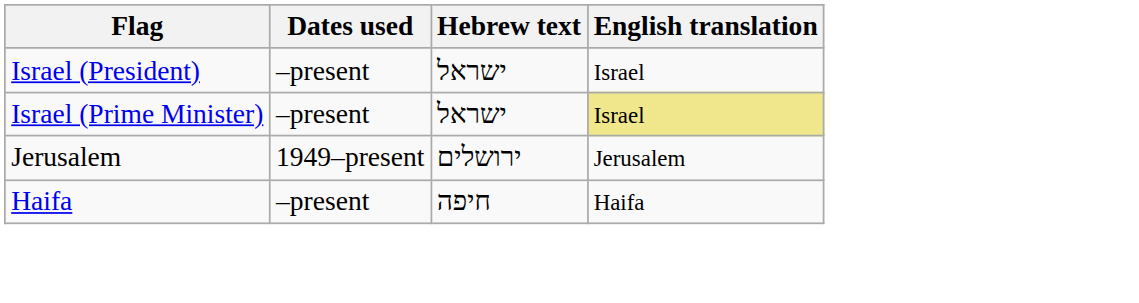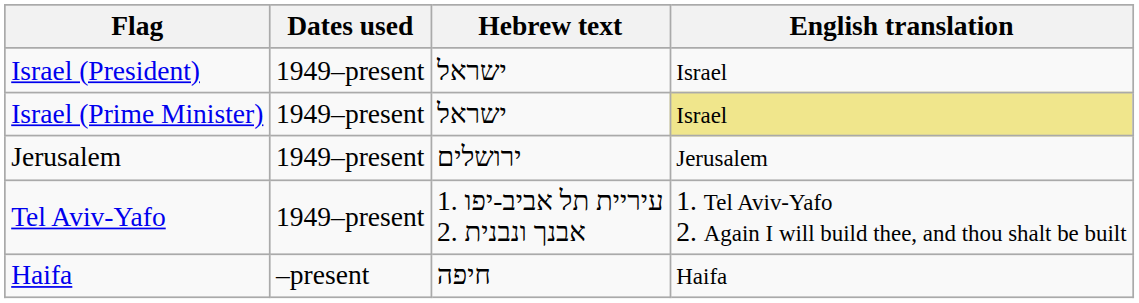 <table class="wikitable sortable noresize">
 <tr>
 <th>Flag</th>
 <th>Dates used</th>
 <th>Hebrew text</th>
 <th>English translation</th>
 </tr>
 <tr>
 <td> <a href='#'>Israel (President)</a></td>
-<td>–present</td>
+<td>1949–present</td>
 <td>ישראל</td>
 <td><small>Israel</small></td>
 </tr>
 <tr>
 <td> <a href='#'>Israel (Prime Minister)</a></td>
-<td>–present</td>
+<td>1949–present</td>
 <td>ישראל</td>
 <td style="background: khaki;"><small>Israel</small></td>
 </tr>
 <tr>
 <td> Jerusalem</td>
 <td>1949–present</td>
 <td>ירושלים</td>
 <td><small>Jerusalem</small></td>
 </tr>
 <tr>
+<td> <a href='#'>Tel Aviv-Yafo</a></td>
+<td>1949–present</td>
+<td>1. עיריית תל אביב-יפו <br> 2. אבנך ונבנית</td>
+<td>1. <small>Tel Aviv-Yafo</small><br> 2. <small>Again I will build thee, and thou shalt be built</small></td>
+</tr>
+<tr>
 <td> <a href='#'>Haifa</a></td>
 <td>–present</td>
 <td>חיפה</td>
 <td><small>Haifa</small></td>
 </tr>
 </table>
